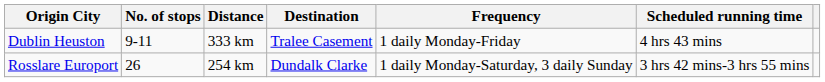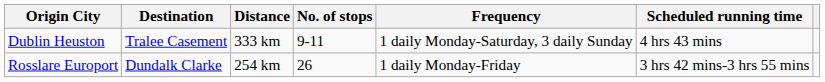 <table class="wikitable sortable" width= align=>
 <tr>
 <th>Origin City</th>
+<th>Destination</th>
+<th>Distance</th>
 <th>No. of stops</th>
-<th>Distance</th>
-<th>Destination</th>
 <th>Frequency</th>
 <th data-sort-type="number">Scheduled running time</th>
 <th></th>
 </tr>
 <tr>
 <td><a href='#'>Dublin Heuston</a></td>
+<td><a href='#'>Tralee Casement</a></td>
+<td>333 km</td>
 <td>9-11</td>
-<td>333 km</td>
-<td><a href='#'>Tralee Casement</a></td>
-<td>1 daily Monday-Friday</td>
+<td>1 daily Monday-Saturday, 3 daily Sunday</td>
 <td>4 hrs 43 mins</td>
 <td></td>
 </tr>
 <tr>
 <td><a href='#'>Rosslare Europort</a></td>
+<td><a href='#'>Dundalk Clarke</a></td>
+<td>254 km</td>
 <td>26</td>
-<td>254 km</td>
-<td><a href='#'>Dundalk Clarke</a></td>
-<td>1 daily Monday-Saturday, 3 daily Sunday</td>
+<td>1 daily Monday-Friday</td>
 <td>3 hrs 42 mins-3 hrs 55 mins</td>
 <td></td>
 </tr>
 </table>
